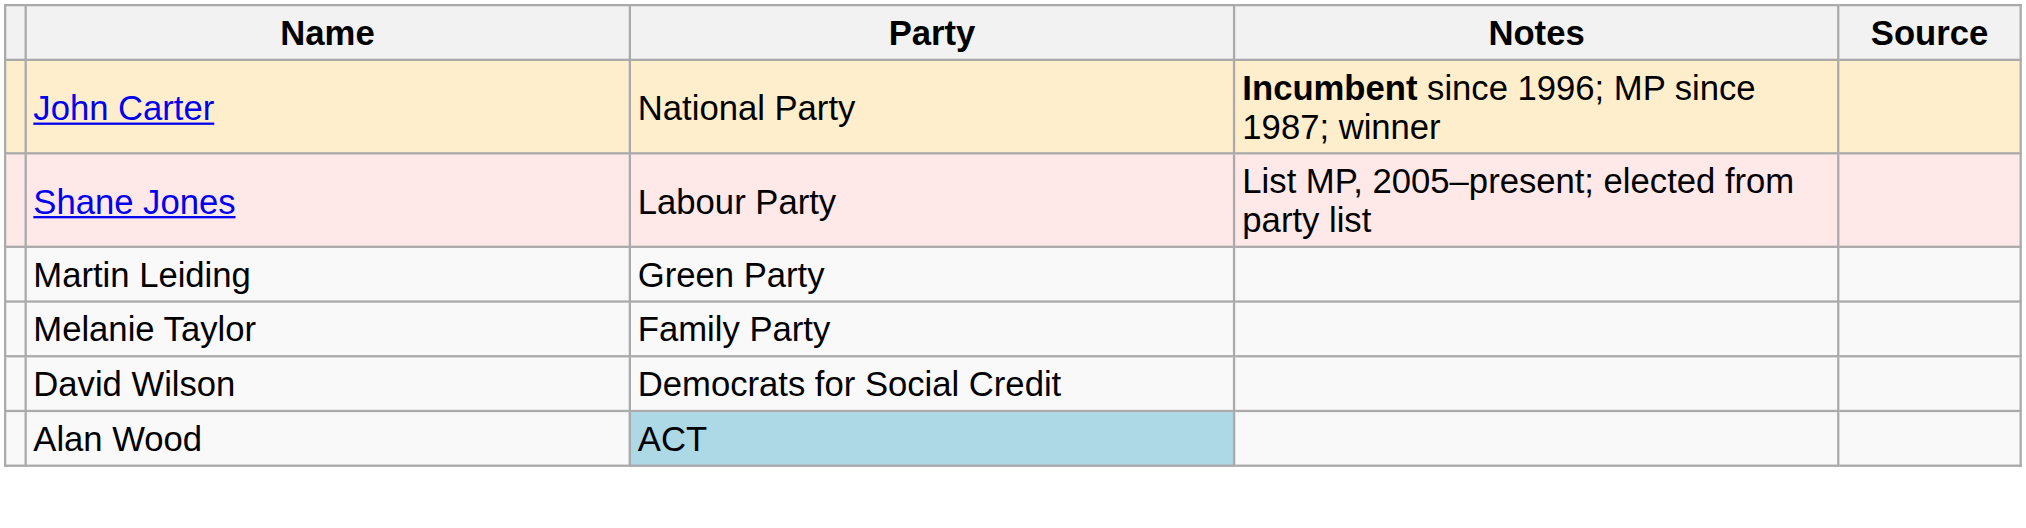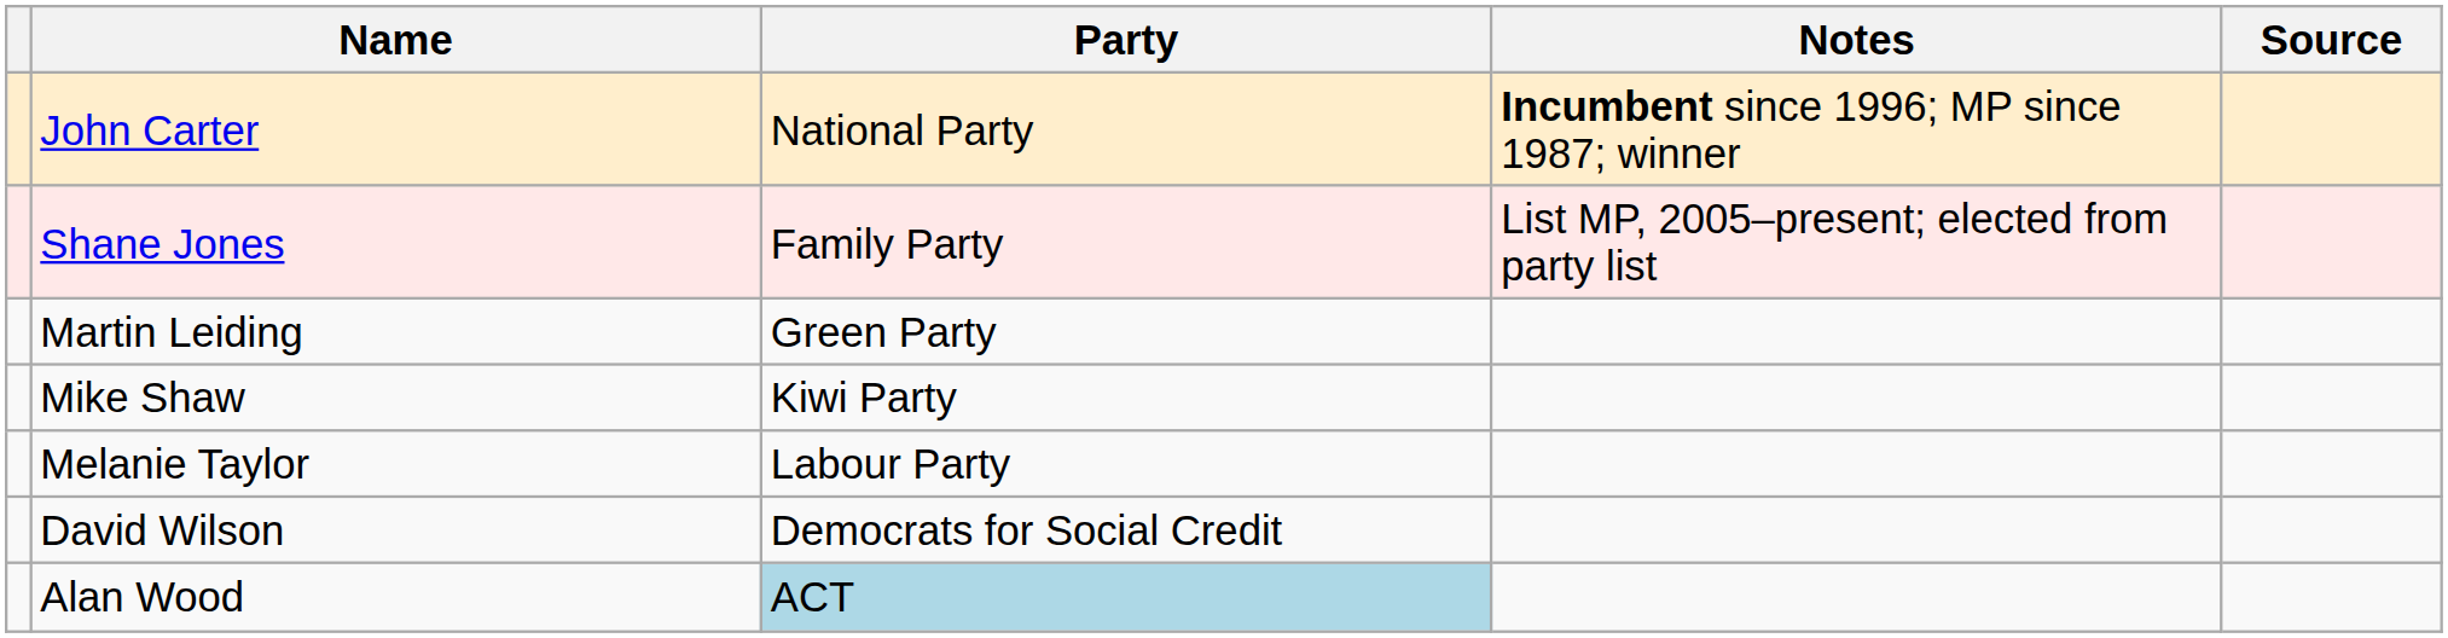 <table class="wikitable" width="70%" style="font-size:95%;">
 <tr>
 <th width=1%></th>
 <th width=30%>Name</th>
 <th width=30%>Party</th>
 <th width=30%>Notes</th>
 <th width=9%>Source</th>
 </tr>
 <tr ---- bgcolor=#FFEECC>
 <td bgcolor=></td>
 <td><a href='#'>John Carter</a></td>
 <td>National Party</td>
 <td><strong>Incumbent</strong> since 1996; MP since 1987; winner</td>
 <td></td>
 </tr>
 <tr ---- bgcolor=#FFE8E8>
 <td bgcolor=></td>
 <td><a href='#'>Shane Jones</a></td>
-<td>Labour Party</td>
+<td>Family Party</td>
 <td>List MP, 2005–present; elected from party list</td>
 <td></td>
 </tr>
 <tr -->
 <td bgcolor=></td>
 <td>Martin Leiding</td>
 <td>Green Party</td>
 <td></td>
 <td></td>
 </tr>
 <tr -->
 <td bgcolor=></td>
+<td>Mike Shaw</td>
+<td>Kiwi Party</td>
+<td></td>
+<td></td>
+</tr>
+<tr -->
+<td bgcolor=></td>
 <td>Melanie Taylor</td>
-<td>Family Party</td>
+<td>Labour Party</td>
 <td></td>
 <td></td>
 </tr>
 <tr -->
 <td bgcolor=></td>
 <td>David Wilson</td>
 <td>Democrats for Social Credit</td>
 <td></td>
 <td></td>
 </tr>
 <tr -->
 <td bgcolor=></td>
 <td>Alan Wood</td>
 <td style="background: lightblue;">ACT</td>
 <td></td>
 <td></td>
 </tr>
 </table>
